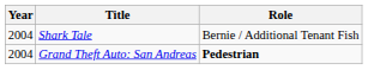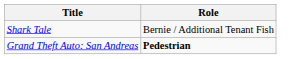 <table class="wikitable">
 <tr>
-<th>Year</th>
 <th>Title</th>
 <th class="unsortable">Role</th>
 </tr>
 <tr>
-<td>2004</td>
 <td><em><a href='#'>Shark Tale</a></em></td>
 <td>Bernie / Additional Tenant Fish</td>
 </tr>
 <tr>
-<td>2004</td>
 <td><em><a href='#'>Grand Theft Auto: San Andreas</a></em></td>
 <td><strong>Pedestrian</strong></td>
 </tr>
 </table>
